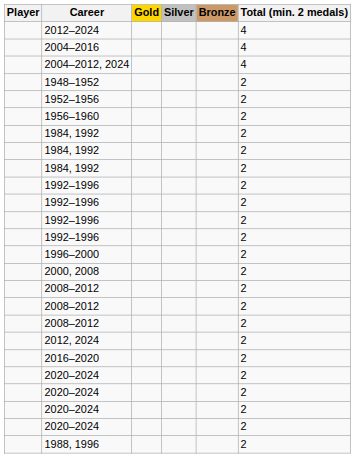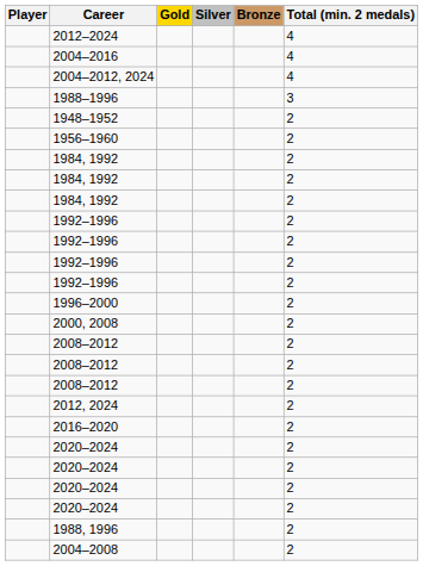 <table class="wikitable sortable">
 <tr>
 <th>Player</th>
 <th>Career</th>
 <th style="background-color:gold">Gold</th>
 <th style="background-color:silver">Silver</th>
 <th style="background-color:#cc9966">Bronze</th>
 <th>Total (min. 2 medals)</th>
 </tr>
 <tr>
 <td><strong></strong></td>
 <td>2012–2024</td>
 <td>   </td>
 <td></td>
 <td></td>
 <td>4</td>
 </tr>
 <tr>
 <td></td>
 <td>2004–2016</td>
 <td>  </td>
 <td></td>
 <td></td>
 <td>4</td>
 </tr>
 <tr>
 <td><strong></strong></td>
 <td>2004–2012, 2024</td>
 <td>  </td>
 <td></td>
 <td></td>
 <td>4</td>
 </tr>
 <tr>
 <td></td>
-<td>1948–1952</td>
+<td>1988–1996</td>
 <td> </td>
 <td></td>
 <td></td>
-<td>2</td>
+<td>3</td>
 </tr>
 <tr>
 <td></td>
-<td>1952–1956</td>
+<td>1948–1952</td>
 <td> </td>
 <td></td>
 <td></td>
 <td>2</td>
 </tr>
 <tr>
 <td></td>
 <td>1956–1960</td>
 <td> </td>
 <td></td>
 <td></td>
 <td>2</td>
 </tr>
 <tr>
 <td></td>
 <td>1984, 1992</td>
 <td> </td>
 <td></td>
 <td></td>
 <td>2</td>
 </tr>
 <tr>
 <td></td>
 <td>1984, 1992</td>
 <td> </td>
 <td></td>
 <td></td>
 <td>2</td>
 </tr>
 <tr>
 <td></td>
 <td>1984, 1992</td>
 <td> </td>
 <td></td>
 <td></td>
 <td>2</td>
 </tr>
 <tr>
 <td></td>
 <td>1992–1996</td>
 <td> </td>
 <td></td>
 <td></td>
 <td>2</td>
 </tr>
 <tr>
 <td></td>
 <td>1992–1996</td>
 <td> </td>
 <td></td>
 <td></td>
 <td>2</td>
 </tr>
 <tr>
 <td></td>
 <td>1992–1996</td>
 <td> </td>
 <td></td>
 <td></td>
 <td>2</td>
 </tr>
 <tr>
 <td></td>
 <td>1992–1996</td>
 <td> </td>
 <td></td>
 <td></td>
 <td>2</td>
 </tr>
 <tr>
 <td></td>
 <td>1996–2000</td>
 <td> </td>
 <td></td>
 <td></td>
 <td>2</td>
 </tr>
 <tr>
 <td></td>
 <td>2000, 2008</td>
 <td> </td>
 <td></td>
 <td></td>
 <td>2</td>
 </tr>
 <tr>
 <td></td>
 <td>2008–2012</td>
 <td> </td>
 <td></td>
 <td></td>
 <td>2</td>
 </tr>
 <tr>
 <td></td>
 <td>2008–2012</td>
 <td> </td>
 <td></td>
 <td></td>
 <td>2</td>
 </tr>
 <tr>
 <td></td>
 <td>2008–2012</td>
 <td> </td>
 <td></td>
 <td></td>
 <td>2</td>
 </tr>
 <tr>
 <td></td>
 <td>2012, 2024</td>
 <td> </td>
 <td></td>
 <td></td>
 <td>2</td>
 </tr>
 <tr>
 <td></td>
 <td>2016–2020</td>
 <td> </td>
 <td></td>
 <td></td>
 <td>2</td>
 </tr>
 <tr>
 <td></td>
 <td>2020–2024</td>
 <td> </td>
 <td></td>
 <td></td>
 <td>2</td>
 </tr>
 <tr>
 <td></td>
 <td>2020–2024</td>
 <td> </td>
 <td></td>
 <td></td>
 <td>2</td>
 </tr>
 <tr>
 <td></td>
 <td>2020–2024</td>
 <td> </td>
 <td></td>
 <td></td>
 <td>2</td>
 </tr>
 <tr>
 <td></td>
 <td>2020–2024</td>
 <td> </td>
 <td></td>
 <td></td>
 <td>2</td>
 </tr>
 <tr>
 <td></td>
 <td>1988, 1996</td>
 <td></td>
 <td></td>
 <td></td>
 <td>2</td>
 </tr>
+<tr>
+<td></td>
+<td>2004–2008</td>
+<td></td>
+<td></td>
+<td></td>
+<td>2</td>
+</tr>
 </table>
